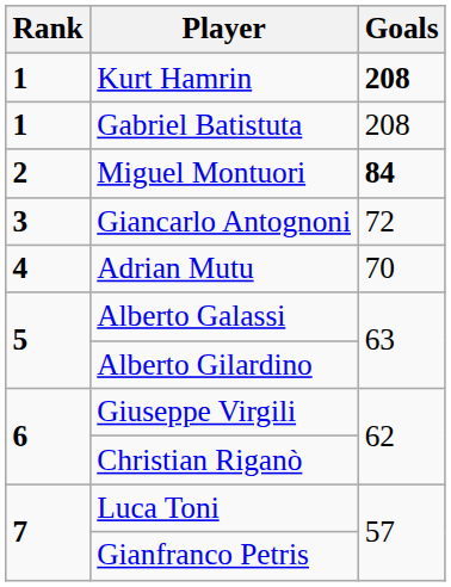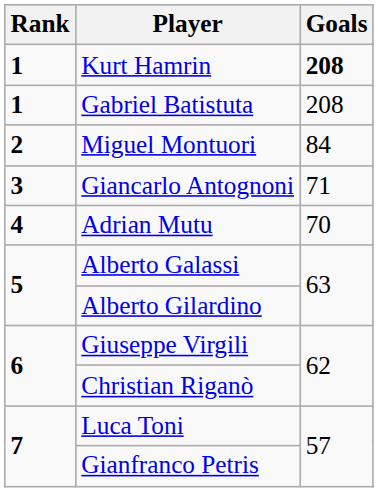 <table class="wikitable">
 <tr>
 <th>Rank</th>
 <th>Player</th>
 <th>Goals</th>
 </tr>
 <tr>
 <td><strong>1</strong></td>
 <td> <a href='#'>Kurt Hamrin</a></td>
 <td><strong>208</strong></td>
 </tr>
 <tr>
 <td><strong>1</strong></td>
 <td> <a href='#'>Gabriel Batistuta</a></td>
 <td>208</td>
 </tr>
 <tr>
 <td><strong>2</strong></td>
 <td> <a href='#'>Miguel Montuori</a></td>
-<td><strong>84</strong></td>
+<td>84</td>
 </tr>
 <tr>
 <td><strong>3</strong></td>
 <td> <a href='#'>Giancarlo Antognoni</a></td>
-<td>72</td>
+<td>71</td>
 </tr>
 <tr>
 <td><strong>4</strong></td>
 <td> <a href='#'>Adrian Mutu</a></td>
 <td>70</td>
 </tr>
 <tr>
 <td rowspan="2"><strong>5</strong></td>
 <td> <a href='#'>Alberto Galassi</a></td>
 <td rowspan="2">63</td>
 </tr>
 <tr>
 <td> <a href='#'>Alberto Gilardino</a></td>
 </tr>
 <tr>
 <td rowspan="2"><strong>6</strong></td>
 <td> <a href='#'>Giuseppe Virgili</a></td>
 <td rowspan="2">62</td>
 </tr>
 <tr>
 <td> <a href='#'>Christian Riganò</a></td>
 </tr>
 <tr>
 <td rowspan="2"><strong>7</strong></td>
 <td> <a href='#'>Luca Toni</a></td>
 <td rowspan="2">57</td>
 </tr>
 <tr>
 <td> <a href='#'>Gianfranco Petris</a></td>
 </tr>
 </table>
